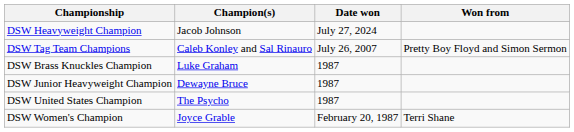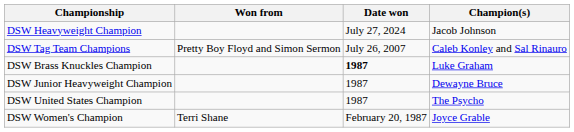 <table class="wikitable">
 <tr>
 <th><strong>Championship</strong></th>
+<th><strong>Won from</strong></th>
+<th><strong>Date won</strong></th>
 <th><strong>Champion(s)</strong></th>
-<th><strong>Date won</strong></th>
-<th><strong>Won from</strong></th>
 </tr>
 <tr>
 <td><a href='#'>DSW Heavyweight Champion</a></td>
+<td></td>
+<td>July 27, 2024</td>
 <td>Jacob Johnson</td>
-<td>July 27, 2024</td>
-<td></td>
 </tr>
 <tr>
 <td><a href='#'>DSW Tag Team Champions</a></td>
+<td>Pretty Boy Floyd and Simon Sermon</td>
+<td>July 26, 2007</td>
 <td><a href='#'>Caleb Konley</a> and <a href='#'>Sal Rinauro</a></td>
-<td>July 26, 2007</td>
-<td>Pretty Boy Floyd and Simon Sermon</td>
 </tr>
 <tr>
 <td>DSW Brass Knuckles Champion</td>
+<td></td>
+<td><strong>1987</strong></td>
 <td><a href='#'>Luke Graham</a></td>
-<td>1987</td>
-<td></td>
 </tr>
 <tr>
 <td>DSW Junior Heavyweight Champion</td>
+<td></td>
+<td>1987</td>
 <td><a href='#'>Dewayne Bruce</a></td>
-<td>1987</td>
-<td></td>
 </tr>
 <tr>
 <td>DSW United States Champion</td>
+<td></td>
+<td>1987</td>
 <td><a href='#'>The Psycho</a></td>
-<td>1987</td>
-<td></td>
 </tr>
 <tr>
 <td>DSW Women's Champion</td>
+<td>Terri Shane</td>
+<td>February 20, 1987</td>
 <td><a href='#'>Joyce Grable</a></td>
-<td>February 20, 1987</td>
-<td>Terri Shane</td>
 </tr>
 </table>
